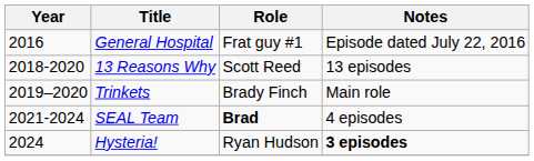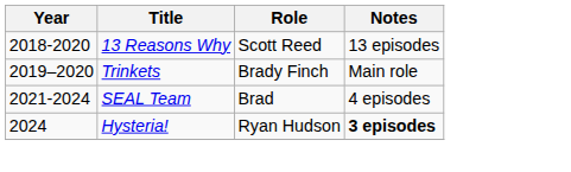 <table class="wikitable sortable">
 <tr>
 <th>Year</th>
 <th>Title</th>
 <th>Role</th>
 <th class="unsortable">Notes</th>
-</tr>
-<tr>
-<td>2016</td>
-<td><em><a href='#'>General Hospital</a></em></td>
-<td>Frat guy #1</td>
-<td>Episode dated July 22, 2016</td>
 </tr>
 <tr>
 <td>2018-2020</td>
 <td><em><a href='#'>13 Reasons Why</a></em></td>
 <td>Scott Reed</td>
 <td>13 episodes</td>
 </tr>
 <tr>
 <td>2019–2020</td>
 <td><em><a href='#'>Trinkets</a></em></td>
 <td>Brady Finch</td>
 <td>Main role</td>
 </tr>
 <tr>
 <td>2021-2024</td>
 <td><em><a href='#'>SEAL Team</a></em></td>
-<td><strong>Brad</strong></td>
+<td>Brad</td>
 <td>4 episodes</td>
 </tr>
 <tr>
 <td>2024</td>
 <td><em><a href='#'>Hysteria!</a></em></td>
 <td>Ryan Hudson</td>
 <td><strong>3 episodes</strong></td>
 </tr>
 <tr>
 </tr>
 </table>
